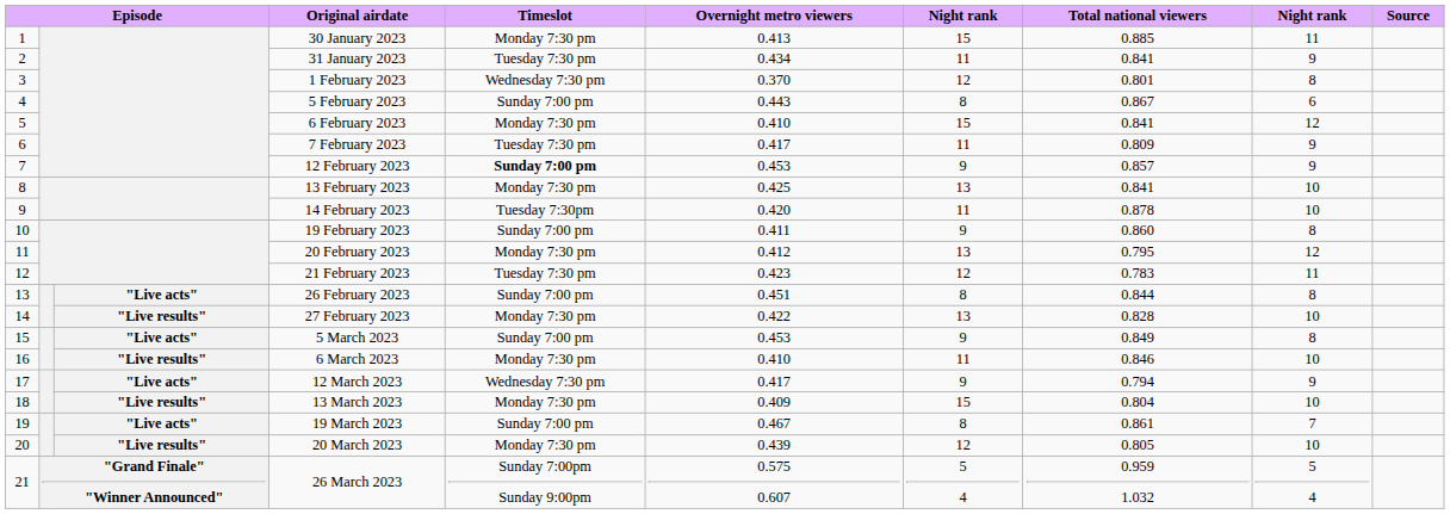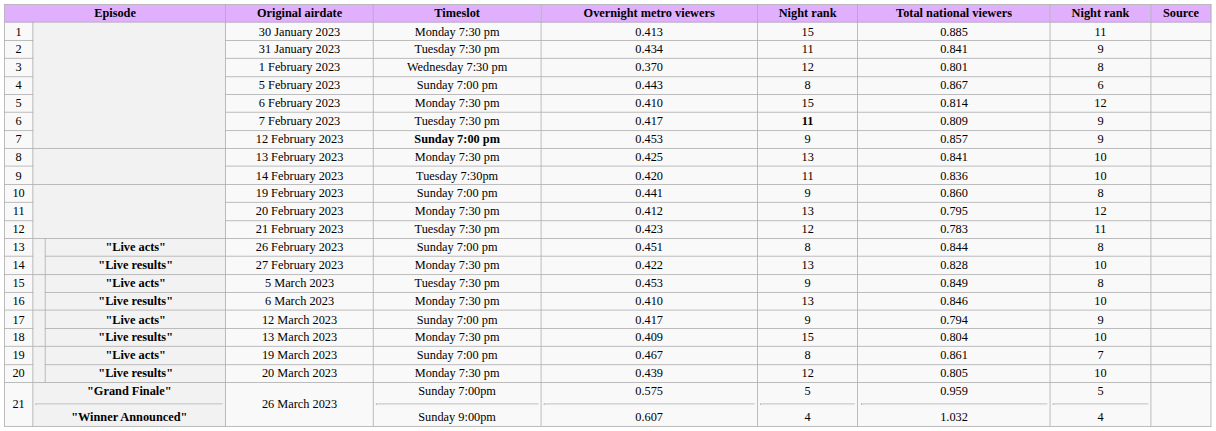 <table class="wikitable plainrowheaders" style="text-align:center; line-height:16px; width:99%;">
 <tr>
 <th scope="col" style="background:#E0B0FF; color:black;" colspan="3">Episode</th>
 <th scope="col" style="background:#E0B0FF; color:black;">Original airdate</th>
 <th scope="col" style="background:#E0B0FF; color:black;">Timeslot</th>
 <th style="background:#E0B0FF; color:black;">Overnight metro viewers<br></th>
 <th style="background:#E0B0FF; color:black;">Night rank</th>
 <th style="background:#E0B0FF; color:black;">Total national viewers </th>
 <th style="background:#E0B0FF; color:black;">Night rank</th>
 <th scope="col" style="background:#E0B0FF; color:black; width:05%;">Source</th>
 </tr>
 <tr>
 <td>1</td>
 <th colspan=2 rowspan="7" scope="row" style="text-align:center"></th>
 <td>30 January 2023</td>
 <td>Monday 7:30 pm</td>
 <td>0.413</td>
 <td>15</td>
 <td>0.885</td>
 <td>11</td>
 <td></td>
 </tr>
 <tr>
 <td>2</td>
 <td>31 January 2023</td>
 <td>Tuesday 7:30 pm</td>
 <td>0.434</td>
 <td>11</td>
 <td>0.841</td>
 <td>9</td>
 <td></td>
 </tr>
 <tr>
 <td>3</td>
 <td>1 February 2023</td>
 <td>Wednesday 7:30 pm</td>
 <td>0.370</td>
 <td>12</td>
 <td>0.801</td>
 <td>8</td>
 <td></td>
 </tr>
 <tr>
 <td>4</td>
 <td>5 February 2023</td>
 <td>Sunday 7:00 pm</td>
 <td>0.443</td>
 <td>8</td>
 <td>0.867</td>
 <td>6</td>
 <td></td>
 </tr>
 <tr>
 <td>5</td>
 <td>6 February 2023</td>
 <td>Monday 7:30 pm</td>
 <td>0.410</td>
 <td>15</td>
-<td>0.841</td>
+<td>0.814</td>
 <td>12</td>
 <td></td>
 </tr>
 <tr>
 <td>6</td>
 <td>7 February 2023</td>
 <td>Tuesday 7:30 pm</td>
 <td>0.417</td>
-<td>11</td>
+<td><strong>11</strong></td>
 <td>0.809</td>
 <td>9</td>
 <td></td>
 </tr>
 <tr>
 <td>7</td>
 <td>12 February 2023</td>
 <td><strong>Sunday 7:00 pm</strong></td>
 <td>0.453</td>
 <td>9</td>
 <td>0.857</td>
 <td>9</td>
 <td></td>
 </tr>
 <tr>
 <td>8</td>
 <th colspan=2 rowspan=2 scope="row" style="text-align:center"></th>
 <td>13 February 2023</td>
 <td>Monday 7:30 pm</td>
 <td>0.425</td>
 <td>13</td>
 <td>0.841</td>
 <td>10</td>
 <td></td>
 </tr>
 <tr>
 <td>9</td>
 <td>14 February 2023</td>
 <td>Tuesday 7:30pm</td>
 <td>0.420</td>
 <td>11</td>
-<td>0.878</td>
+<td>0.836</td>
 <td>10</td>
 <td></td>
 </tr>
 <tr>
 <td>10</td>
 <th colspan=2 rowspan=3 scope="row" style="text-align:center"></th>
 <td>19 February 2023</td>
 <td>Sunday 7:00 pm</td>
-<td>0.411</td>
+<td>0.441</td>
 <td>9</td>
 <td>0.860</td>
 <td>8</td>
 <td></td>
 </tr>
 <tr>
 <td>11</td>
 <td>20 February 2023</td>
 <td>Monday 7:30 pm</td>
 <td>0.412</td>
 <td>13</td>
 <td>0.795</td>
 <td>12</td>
 <td></td>
 </tr>
 <tr>
 <td>12</td>
 <td>21 February 2023</td>
 <td>Tuesday 7:30 pm</td>
 <td>0.423</td>
 <td>12</td>
 <td>0.783</td>
 <td>11</td>
 <td></td>
 </tr>
 <tr>
 <td>13</td>
 <th rowspan=2 scope="row" style="text-align:center"></th>
 <th scope="row" style="text-align:center">"Live acts"</th>
 <td>26 February 2023</td>
 <td>Sunday 7:00 pm</td>
 <td>0.451</td>
 <td>8</td>
 <td>0.844</td>
 <td>8</td>
 <td></td>
 </tr>
 <tr>
 <td>14</td>
 <th scope="row" style="text-align:center">"Live results"</th>
 <td>27 February 2023</td>
 <td>Monday 7:30 pm</td>
 <td>0.422</td>
 <td>13</td>
 <td>0.828</td>
 <td>10</td>
 <td></td>
 </tr>
 <tr>
 <td>15</td>
 <th rowspan=2 scope="row" style="text-align:center"></th>
 <th scope="row" style="text-align:center">"Live acts"</th>
 <td>5 March 2023</td>
-<td>Sunday 7:00 pm</td>
+<td>Tuesday 7:30 pm</td>
 <td>0.453</td>
 <td>9</td>
 <td>0.849</td>
 <td>8</td>
 <td></td>
 </tr>
 <tr>
 <td>16</td>
 <th scope="row" style="text-align:center">"Live results"</th>
 <td>6 March 2023</td>
 <td>Monday 7:30 pm</td>
 <td>0.410</td>
-<td>11</td>
+<td>13</td>
 <td>0.846</td>
 <td>10</td>
 <td></td>
 </tr>
 <tr>
 <td>17</td>
 <th rowspan=2 scope="row" style="text-align:center"></th>
 <th scope="row" style="text-align:center">"Live acts"</th>
 <td>12 March 2023</td>
-<td>Wednesday 7:30 pm</td>
+<td>Sunday 7:00 pm</td>
 <td>0.417</td>
 <td>9</td>
 <td>0.794</td>
 <td>9</td>
 <td></td>
 </tr>
 <tr>
 <td>18</td>
 <th scope="row" style="text-align:center">"Live results"</th>
 <td>13 March 2023</td>
 <td>Monday 7:30 pm</td>
 <td>0.409</td>
 <td>15</td>
 <td>0.804</td>
 <td>10</td>
 <td></td>
 </tr>
 <tr>
 <td>19</td>
 <th rowspan=2 scope="row" style="text-align:center"></th>
 <th scope="row" style="text-align:center">"Live acts"</th>
 <td>19 March 2023</td>
 <td>Sunday 7:00 pm</td>
 <td>0.467</td>
 <td>8</td>
 <td>0.861</td>
 <td>7</td>
 <td></td>
 </tr>
 <tr>
 <td>20</td>
 <th scope="row" style="text-align:center">"Live results"</th>
 <td>20 March 2023</td>
 <td>Monday 7:30 pm</td>
 <td>0.439</td>
 <td>12</td>
 <td>0.805</td>
 <td>10</td>
 <td></td>
 </tr>
 <tr>
 <td>21</td>
 <th colspan=2 scope="row" style="text-align:center">"Grand Finale"<hr> "Winner Announced"</th>
 <td>26 March 2023</td>
 <td>Sunday 7:00pm<hr>Sunday 9:00pm</td>
 <td>0.575<hr>0.607</td>
 <td>5<hr>4</td>
 <td>0.959<hr>1.032</td>
 <td>5<hr>4</td>
 <td></td>
 </tr>
 </table>
